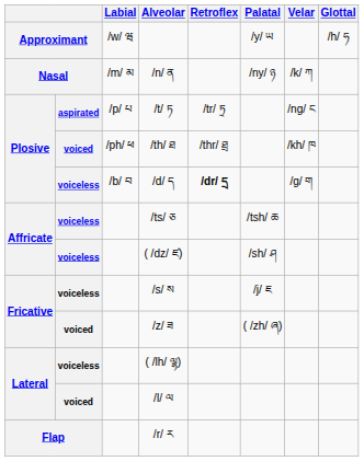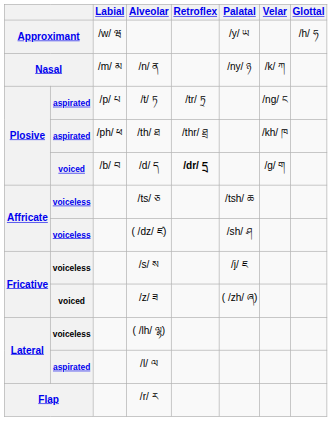 <table class="wikitable">
 <tr>
 <th colspan=2> </th>
 <th><a href='#'>Labial</a></th>
 <th><a href='#'>Alveolar</a></th>
 <th><a href='#'>Retroflex</a></th>
 <th><a href='#'>Palatal</a></th>
 <th><a href='#'>Velar</a></th>
 <th><a href='#'>Glottal</a></th>
 </tr>
 <tr align=center>
 <th colspan=2><a href='#'>Approximant</a></th>
 <td> /w/ ཝ</td>
 <td></td>
 <td></td>
 <td> /y/ ཡ</td>
 <td></td>
 <td> /h/ ཧ</td>
 </tr>
 <tr align=center>
 <th colspan=2><a href='#'>Nasal</a></th>
 <td> /m/ མ</td>
 <td> /n/ ན</td>
 <td></td>
 <td> /ny/ ཉ</td>
 <td> /k/ ཀ</td>
 <td></td>
 </tr>
 <tr align=center>
 <th rowspan=3><a href='#'>Plosive</a></th>
 <th><small><a href='#'>aspirated</a></small></th>
 <td> /p/ པ</td>
 <td> /t/ ཏ</td>
 <td> /tr/ ཏྲ</td>
 <td></td>
 <td> /ng/ ང</td>
 <td></td>
 </tr>
 <tr align=center>
-<th><small><a href='#'>voiced</a></small></th>
+<th><small><a href='#'>aspirated</a></small></th>
 <td> /ph/ ཕ</td>
 <td> /th/ ཐ</td>
 <td> /thr/ ཐྲ</td>
 <td></td>
 <td> /kh/ ཁ</td>
 <td></td>
 </tr>
 <tr align=center>
-<th><small><a href='#'>voiceless</a></small></th>
+<th><small><a href='#'>voiced</a></small></th>
 <td> /b/ བ</td>
 <td> /d/ ད</td>
 <td><strong> /dr/ དྲ</strong></td>
 <td></td>
 <td> /g/ ག</td>
 <td></td>
 </tr>
 <tr align=center>
 <th rowspan=2><a href='#'>Affricate</a></th>
 <th><small><a href='#'>voiceless</a></small></th>
 <td></td>
 <td> /ts/ ཅ</td>
 <td></td>
 <td> /tsh/ ཆ</td>
 <td></td>
 <td></td>
 </tr>
 <tr align=center>
 <th><small><a href='#'>voiceless</a></small></th>
 <td></td>
 <td>( /dz/ ཛ)</td>
 <td></td>
 <td> /sh/ ཤ</td>
 <td></td>
 <td></td>
 </tr>
 <tr align=center>
 <th rowspan=2><a href='#'>Fricative</a></th>
 <th><small>voiceless</small></th>
 <td></td>
 <td> /s/ ས</td>
 <td></td>
 <td> /j/ ཇ</td>
 <td></td>
 <td></td>
 </tr>
 <tr align=center>
 <th><small>voiced</small></th>
 <td></td>
 <td> /z/ ཟ</td>
 <td></td>
 <td>( /zh/ ཞ)</td>
 <td></td>
 <td></td>
 </tr>
 <tr align=center>
 <th rowspan=2><a href='#'>Lateral</a></th>
 <th><small>voiceless</small></th>
 <td></td>
 <td>( /lh/ ལྷ)</td>
 <td></td>
 <td></td>
 <td></td>
 <td></td>
 </tr>
 <tr align=center>
-<th><small>voiced</small></th>
+<th><small><a href='#'>aspirated</a></small></th>
 <td></td>
 <td> /l/ ལ</td>
 <td></td>
 <td></td>
 <td></td>
 <td></td>
 </tr>
 <tr align=center>
 <th colspan=2><a href='#'>Flap</a></th>
 <td></td>
 <td> /r/ ར</td>
 <td></td>
 <td></td>
 <td></td>
 <td></td>
 </tr>
 </table>
